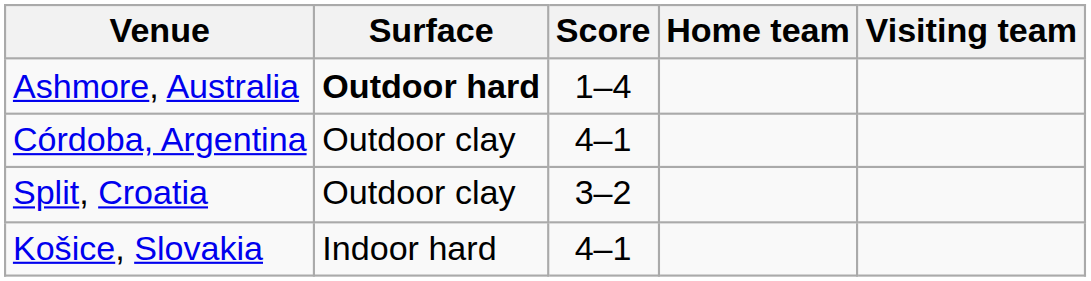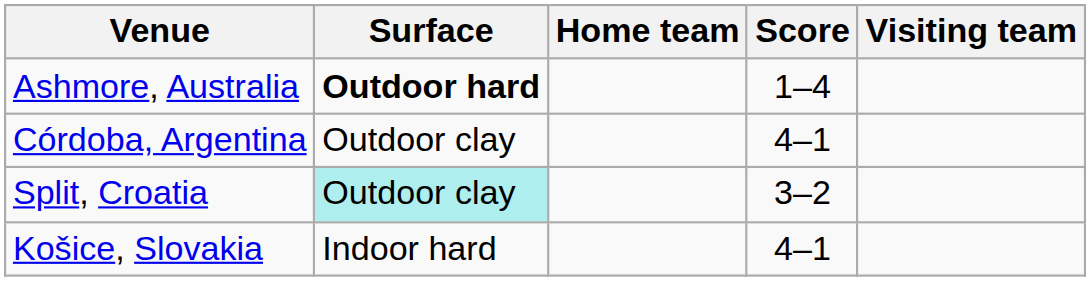 <table class=wikitable style="border:1px solid #AAAAAA;">
 <tr>
 <th>Venue</th>
 <th>Surface</th>
+<th>Home team</th>
 <th>Score</th>
-<th>Home team</th>
 <th>Visiting team</th>
 </tr>
 <tr>
 <td><a href='#'>Ashmore</a>, <a href='#'>Australia</a></td>
 <td><strong>Outdoor hard</strong></td>
+<td></td>
 <td align="center">1–4</td>
-<td></td>
 <td><strong></strong></td>
 </tr>
 <tr>
 <td><a href='#'>Córdoba, Argentina</a></td>
 <td>Outdoor clay</td>
+<td><strong></strong></td>
 <td align="center">4–1</td>
-<td><strong></strong></td>
 <td></td>
 </tr>
 <tr>
 <td><a href='#'>Split</a>, <a href='#'>Croatia</a></td>
-<td>Outdoor clay</td>
+<td style="background: paleturquoise;">Outdoor clay</td>
+<td><strong></strong></td>
 <td align="center">3–2</td>
-<td><strong></strong></td>
 <td></td>
 </tr>
 <tr>
 <td><a href='#'>Košice</a>, <a href='#'>Slovakia</a></td>
 <td>Indoor hard</td>
+<td><strong></strong></td>
 <td align="center">4–1</td>
-<td><strong></strong></td>
 <td></td>
 </tr>
 </table>
